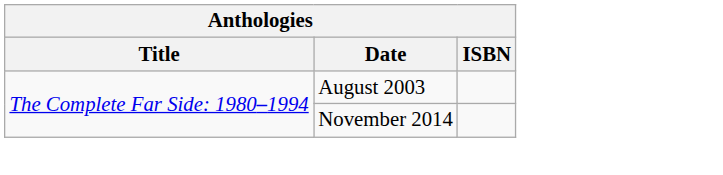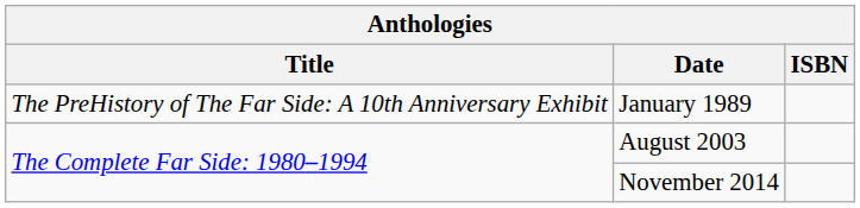 <table class="wikitable collapsible">
 <tr>
 <th colspan=3>Anthologies</th>
 </tr>
 <tr>
 <th>Title</th>
 <th>Date</th>
 <th>ISBN</th>
+</tr>
+<tr>
+<td><em>The PreHistory of The Far Side: A 10th Anniversary Exhibit</em></td>
+<td>January 1989</td>
+<td></td>
 </tr>
 <tr>
 <td rowspan="2"><em><a href='#'>The Complete Far Side: 1980<strong>–</strong>1994</a></em></td>
 <td>August 2003</td>
 <td></td>
 </tr>
 <tr>
 <td>November 2014</td>
 <td></td>
 </tr>
 </table>
